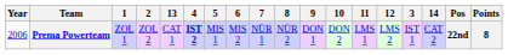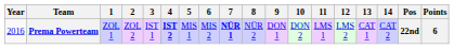 <table class="wikitable" style="text-align:center; font-size:85%">
 <tr>
 <th>Year</th>
 <th>Team</th>
 <th>1</th>
 <th>2</th>
-<th>13</th>
+<th>3</th>
 <th>4</th>
 <th>5</th>
 <th>6</th>
 <th>7</th>
 <th>8</th>
 <th>9</th>
 <th>10</th>
 <th>11</th>
 <th>12</th>
-<th>3</th>
+<th>13</th>
 <th>14</th>
 <th>Pos</th>
 <th>Points</th>
 </tr>
 <tr>
-<td><a href='#'>2006</a></td>
+<td><a href='#'>2016</a></td>
 <th nowrap><a href='#'>Prema Powerteam</a></th>
 <td style="background:#CFCFFF;"><a href='#'>ZOL<br>1</a><br></td>
 <td style="background:#EFCFFF;"><a href='#'>ZOL<br>2</a><br></td>
-<td style="background:#EFCFFF;"><a href='#'>CAT<br>1</a><br></td>
+<td style="background:#EFCFFF;"><a href='#'>IST<br>1</a><br></td>
 <td style="background:#CFCFFF;"><strong><a href='#'>IST<br>2</a><br></strong></td>
 <td style="background:#CFCFFF;"><a href='#'>MIS<br>1</a><br></td>
 <td style="background:#CFCFFF;"><a href='#'>MIS<br>2</a><br></td>
-<td style="background:#CFCFFF;"><a href='#'>NÜR<br>1</a><br></td>
+<td style="background:#CFCFFF;"><strong><a href='#'>NÜR<br>1</a><br></strong></td>
 <td style="background:#CFCFFF;"><a href='#'>NÜR<br>2</a><br></td>
 <td style="background:#EFCFFF;"><a href='#'>DON<br>1</a><br></td>
 <td style="background:#DFFFDF;"><a href='#'>DON<br>2</a><br></td>
 <td style="background:#EFCFFF;"><a href='#'>LMS<br>1</a><br></td>
 <td style="background:#DFFFDF;"><a href='#'>LMS<br>2</a><br></td>
-<td style="background:#EFCFFF;"><a href='#'>IST<br>1</a><br></td>
+<td style="background:#EFCFFF;"><a href='#'>CAT<br>1</a><br></td>
 <td style="background:#CFCFFF;"><a href='#'>CAT<br>2</a><br></td>
 <th>22nd</th>
-<th>8</th>
+<th>6</th>
 </tr>
 </table>
